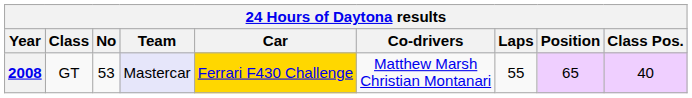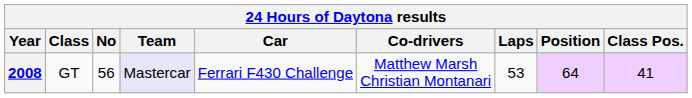 <table class="wikitable collapsible collapsed" style="text-align:center; font-size:90%">
 <tr>
 <th colspan=45><a href='#'>24 Hours of Daytona</a> results</th>
 </tr>
 <tr style="background:#abbbdd;">
 <th>Year</th>
 <th>Class</th>
 <th>No</th>
 <th>Team</th>
 <th>Car</th>
 <th>Co-drivers</th>
 <th>Laps</th>
 <th>Position</th>
 <th>Class Pos.</th>
 </tr>
 <tr>
 <th><a href='#'>2008</a></th>
 <td align=center>GT</td>
-<td align=center>53</td>
+<td align=center>56</td>
 <td style="background: lavender;"> Mastercar</td>
-<td style="background: gold;"><a href='#'>Ferrari F430 Challenge</a></td>
+<td><a href='#'>Ferrari F430 Challenge</a></td>
 <td> <a href='#'>Matthew Marsh</a><br> <a href='#'>Christian Montanari</a></td>
-<td>55</td>
-<td style="background:#EFCFFF;" align=center>65 </td>
-<td style="background:#EFCFFF;" align=center>40 </td>
+<td>53</td>
+<td style="background:#EFCFFF;" align=center>64 </td>
+<td style="background:#EFCFFF;" align=center>41 </td>
 </tr>
 </table>
